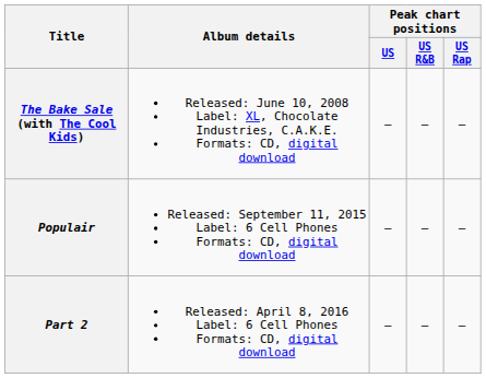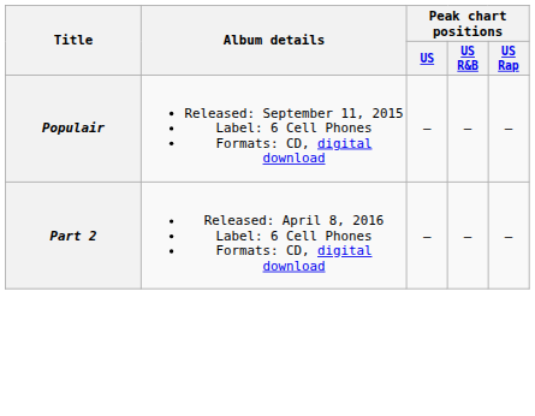 <table class="wikitable plainrowheaders" style="text-align:center;">
 <tr>
 <th scope="col" rowspan="2" style="width:10em;">Title</th>
 <th scope="col" rowspan="2" style="width:20em;">Album details</th>
 <th scope="col" colspan="3">Peak chart positions</th>
 </tr>
 <tr>
 <th scope="col" style="width:3em;font-size:90%;"><a href='#'>US</a></th>
 <th scope="col" style="width:3em;font-size:90%;"><a href='#'>US R&B</a></th>
 <th scope="col" style="width:3em;font-size:90%;"><a href='#'>US<br>Rap</a></th>
-</tr>
-<tr>
-<th scope="row"><em><a href='#'>The Bake Sale</a></em><br><span>(with <a href='#'>The Cool Kids</a>)</span></th>
-<td><br><ul><li>Released: June 10, 2008</li><li>Label: <a href='#'>XL</a>, Chocolate Industries, C.A.K.E.</li><li>Formats: CD, <a href='#'>digital download</a></li></ul></td>
-<td>—</td>
-<td>—</td>
-<td>—</td>
 </tr>
 <tr>
 <th scope="row"><em>Populair</em></th>
 <td><br><ul><li>Released: September 11, 2015</li><li>Label: 6 Cell Phones</li><li>Formats: CD, <a href='#'>digital download</a></li></ul></td>
 <td>—</td>
 <td>—</td>
 <td>—</td>
 </tr>
 <tr>
 <th scope="row"><em>Part 2</em></th>
 <td><br><ul><li>Released: April 8, 2016</li><li>Label: 6 Cell Phones</li><li>Formats: CD, <a href='#'>digital download</a></li></ul></td>
 <td>—</td>
 <td>—</td>
 <td>—</td>
 </tr>
 </table>
